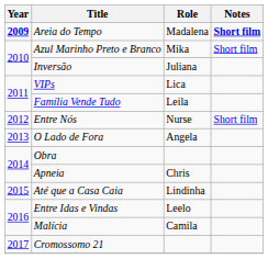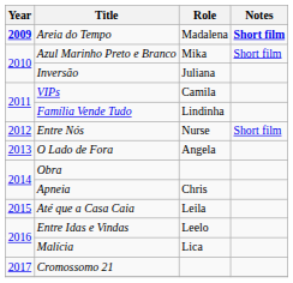 <table class="wikitable" style="font-size: 90%;">
 <tr>
 <th>Year</th>
 <th>Title</th>
 <th>Role</th>
 <th>Notes</th>
 </tr>
 <tr>
 <td><strong><a href='#'>2009</a></strong></td>
 <td><em>Areia do Tempo</em></td>
 <td>Madalena</td>
 <td><strong><a href='#'>Short film</a></strong></td>
 </tr>
 <tr>
 <td rowspan=2><a href='#'>2010</a></td>
 <td><em>Azul Marinho Preto e Branco</em></td>
 <td>Mika</td>
 <td><a href='#'>Short film</a></td>
 </tr>
 <tr>
 <td><em>Inversão</em></td>
 <td>Juliana</td>
 <td></td>
 </tr>
 <tr>
 <td rowspan=2><a href='#'>2011</a></td>
 <td><em><a href='#'>VIPs</a></em></td>
-<td>Lica</td>
+<td>Camila</td>
 <td></td>
 </tr>
 <tr>
 <td><em><a href='#'>Família Vende Tudo</a></em></td>
-<td>Leila</td>
+<td>Lindinha</td>
 <td></td>
 </tr>
 <tr>
 <td><a href='#'>2012</a></td>
 <td><em>Entre Nós</em></td>
 <td>Nurse</td>
 <td><a href='#'>Short film</a></td>
 </tr>
 <tr>
 <td><a href='#'>2013</a></td>
 <td><em>O Lado de Fora</em></td>
 <td>Angela</td>
 <td></td>
 </tr>
 <tr>
 <td rowspan=2><a href='#'>2014</a></td>
 <td><em>Obra</em></td>
 <td></td>
 <td></td>
 </tr>
 <tr>
 <td><em>Apneia</em></td>
 <td>Chris</td>
 <td></td>
 </tr>
 <tr>
 <td><a href='#'>2015</a></td>
 <td><em>Até que a Casa Caia</em></td>
-<td>Lindinha</td>
+<td>Leila</td>
 <td></td>
 </tr>
 <tr>
 <td rowspan=2><a href='#'>2016</a></td>
 <td><em>Entre Idas e Vindas</em></td>
 <td>Leelo</td>
 <td></td>
 </tr>
 <tr>
 <td><em>Malícia</em></td>
-<td>Camila</td>
+<td>Lica</td>
 <td></td>
 </tr>
 <tr>
 <td><a href='#'>2017</a></td>
 <td><em>Cromossomo 21</em></td>
 <td></td>
 <td></td>
 </tr>
 <tr>
 </tr>
 </table>
